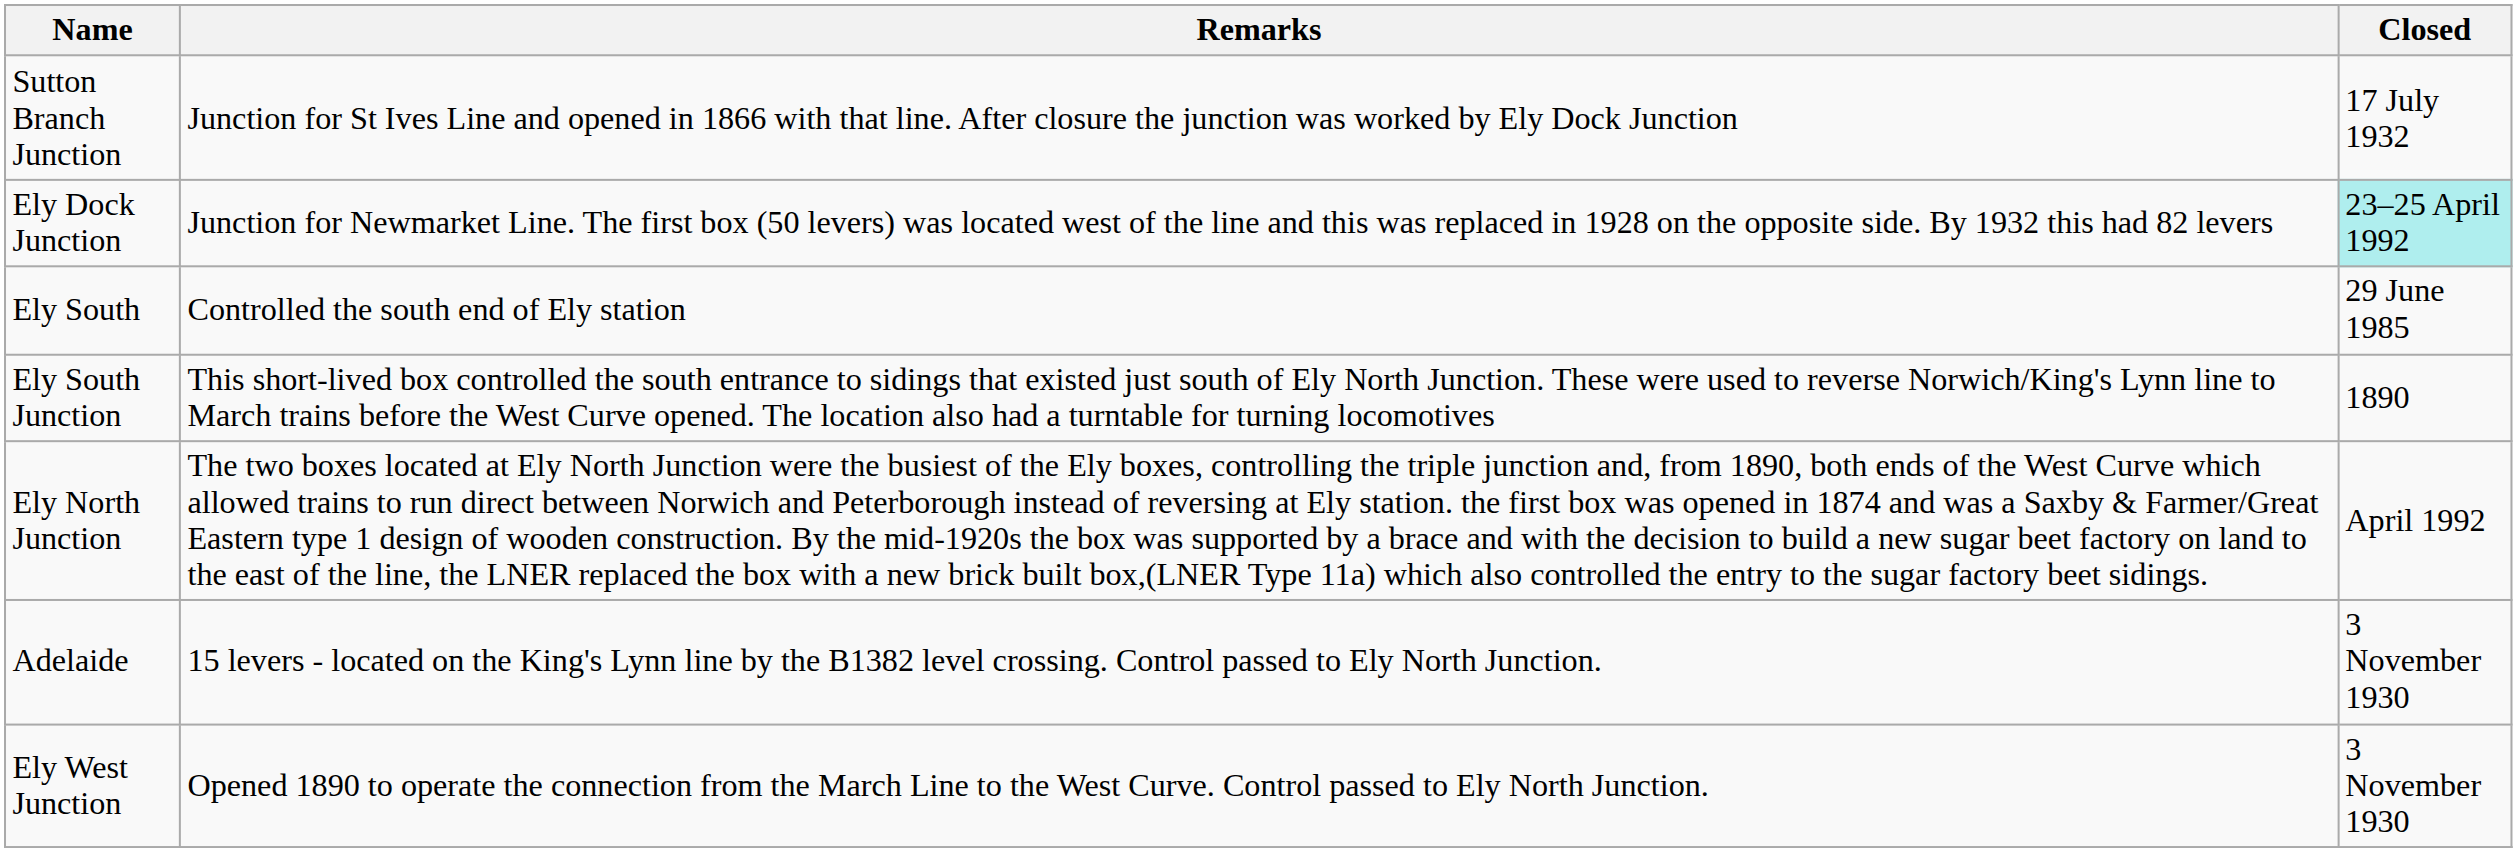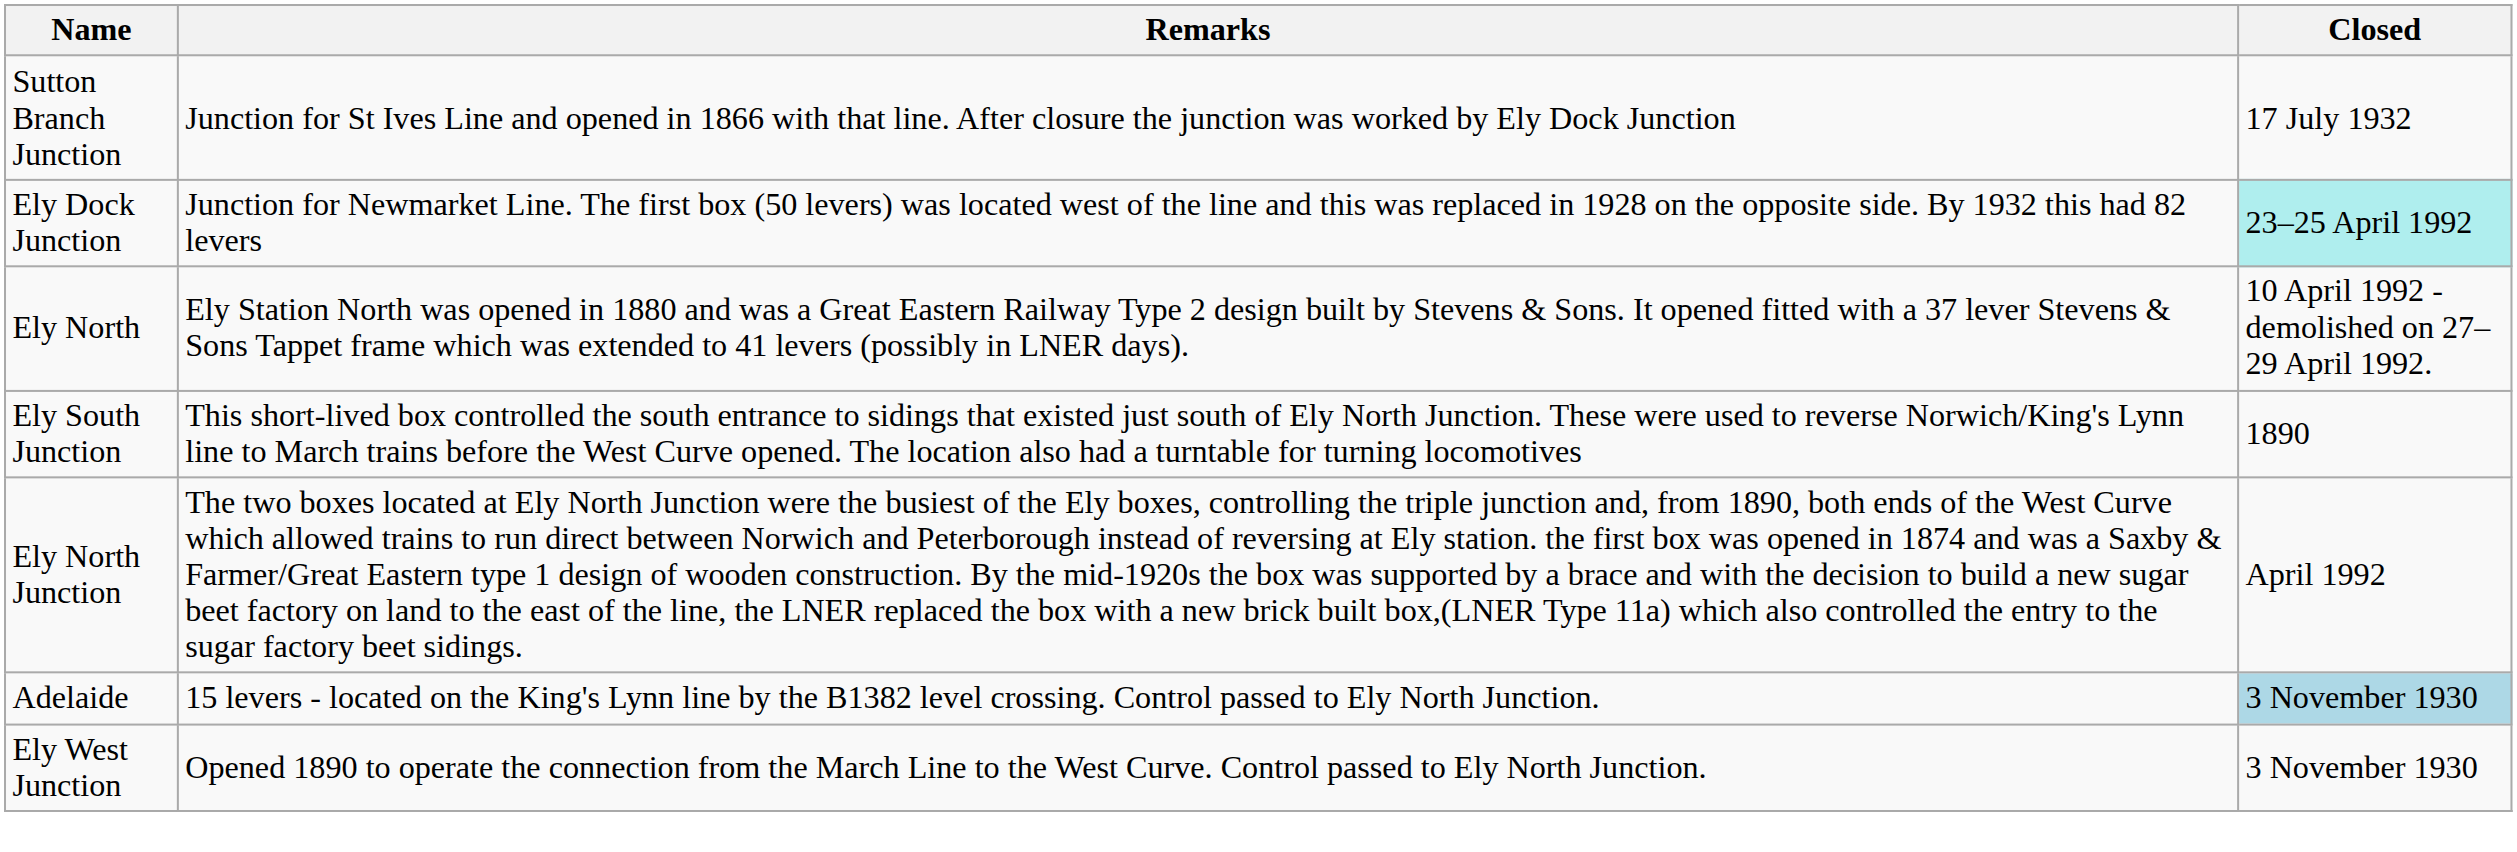 <table class="wikitable sortable">
 <tr>
 <th>Name</th>
 <th>Remarks</th>
 <th>Closed</th>
 </tr>
 <tr>
 <td>Sutton Branch Junction</td>
 <td>Junction for St Ives Line and opened in 1866 with that line. After closure the junction was worked by Ely Dock Junction</td>
 <td>17 July 1932</td>
 </tr>
 <tr>
 <td>Ely Dock Junction</td>
 <td>Junction for Newmarket Line. The first box (50 levers) was located west of the line and this was replaced in 1928 on the opposite side. By 1932 this had 82 levers</td>
 <td style="background: paleturquoise;">23–25 April 1992</td>
 </tr>
 <tr>
-<td>Ely South</td>
-<td>Controlled the south end of Ely station</td>
-<td>29 June 1985</td>
+<td>Ely North</td>
+<td>Ely Station North was opened in 1880 and was  a Great Eastern Railway Type 2 design built by Stevens & Sons. It opened fitted with a 37 lever Stevens & Sons Tappet frame which was extended to 41 levers (possibly in LNER days).</td>
+<td>10 April 1992 - demolished on 27–29 April 1992.</td>
 </tr>
 <tr>
 <td>Ely South Junction</td>
 <td>This short-lived box controlled the south entrance to sidings that existed just south of Ely North Junction. These were used to reverse Norwich/King's Lynn line to March trains before the West Curve opened. The location also had a turntable for turning locomotives</td>
 <td>1890</td>
 </tr>
 <tr>
 <td>Ely North Junction</td>
 <td>The two boxes located at Ely North Junction were the busiest of the Ely boxes, controlling the triple junction and, from 1890, both ends of the West Curve which allowed trains to run direct between Norwich and Peterborough instead of reversing at Ely station. the first box was opened in 1874 and was a Saxby & Farmer/Great Eastern type 1 design of wooden construction. By the mid-1920s the box was supported by a brace and with the decision to build a new sugar beet factory on land to the east of the line, the LNER replaced the box with a new brick built box,(LNER Type 11a) which also controlled the entry to the sugar factory beet sidings.</td>
 <td>April 1992</td>
 </tr>
 <tr>
 <td>Adelaide</td>
 <td>15 levers - located on the King's Lynn line by the B1382 level crossing. Control passed to Ely North Junction.</td>
-<td>3 November 1930</td>
+<td style="background: lightblue;">3 November 1930</td>
 </tr>
 <tr>
 <td>Ely West Junction</td>
 <td>Opened 1890 to operate the connection from the March Line to the West Curve. Control passed to Ely North Junction.</td>
 <td>3 November 1930</td>
 </tr>
 <tr>
 </tr>
 </table>
